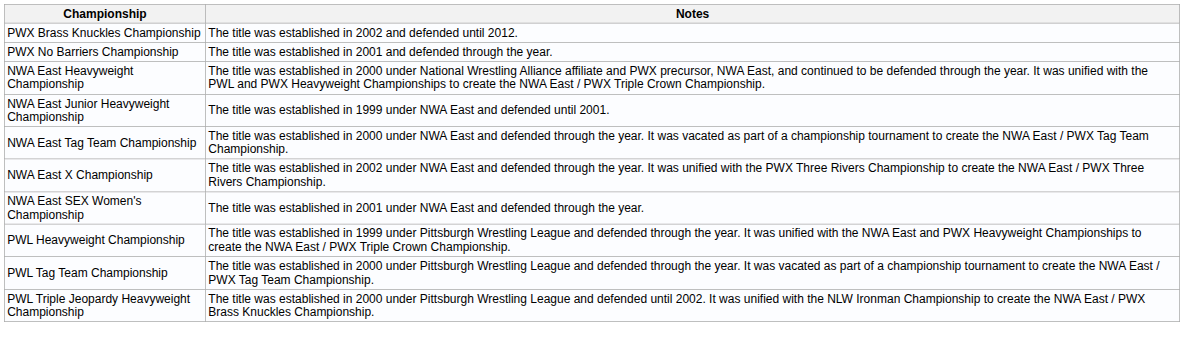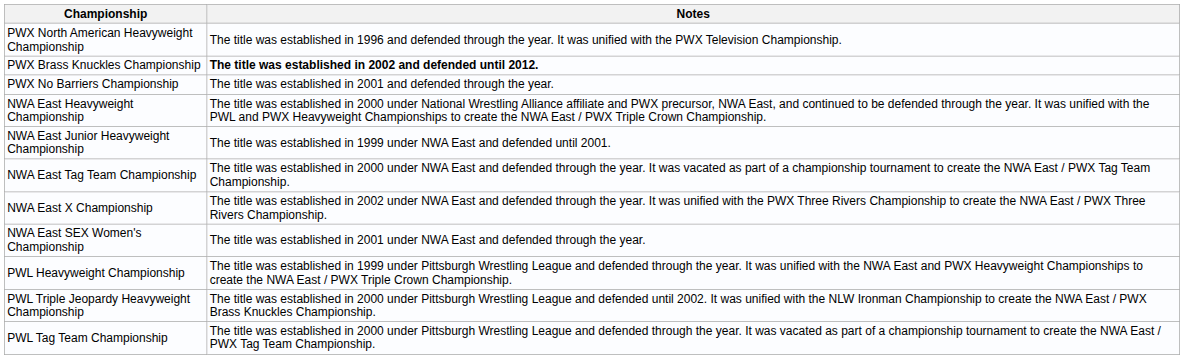 <table class="wikitable" style="background:#fcfdff;">
 <tr>
 <th>Championship</th>
 <th>Notes</th>
 </tr>
 <tr>
+<td>PWX North American Heavyweight Championship</td>
+<td>The title was established in 1996 and defended through the year. It was unified with the PWX Television Championship.</td>
+</tr>
+<tr>
 <td>PWX Brass Knuckles Championship</td>
-<td>The title was established in 2002 and defended until 2012.</td>
+<td><strong>The title was established in 2002 and defended until 2012.</strong></td>
 </tr>
 <tr>
 <td>PWX No Barriers Championship</td>
 <td>The title was established in 2001 and defended through the year.</td>
 </tr>
 <tr>
 <td>NWA East Heavyweight Championship</td>
 <td>The title was established in 2000 under National Wrestling Alliance affiliate and PWX precursor, NWA East, and continued to be defended through the year. It was unified with the PWL and PWX Heavyweight Championships to create the NWA East / PWX Triple Crown Championship.</td>
 </tr>
 <tr>
 <td>NWA East Junior Heavyweight Championship</td>
 <td>The title was established in 1999 under NWA East and defended until 2001.</td>
 </tr>
 <tr>
 <td>NWA East Tag Team Championship</td>
 <td>The title was established in 2000 under NWA East and defended through the year. It was vacated as part of a championship tournament to create the NWA East / PWX Tag Team Championship.</td>
 </tr>
 <tr>
 <td>NWA East X Championship</td>
 <td>The title was established in 2002 under NWA East and defended through the year. It was unified with the PWX Three Rivers Championship to create the NWA East / PWX Three Rivers Championship.</td>
 </tr>
 <tr>
 <td>NWA East SEX Women's Championship</td>
 <td>The title was established in 2001 under NWA East and defended through the year.</td>
 </tr>
 <tr>
 <td>PWL Heavyweight Championship</td>
 <td>The title was established in 1999 under Pittsburgh Wrestling League and defended through the year. It was unified with the NWA East and PWX Heavyweight Championships to create the NWA East / PWX Triple Crown Championship.</td>
 </tr>
 <tr>
+<td>PWL Triple Jeopardy Heavyweight Championship</td>
+<td>The title was established in 2000 under Pittsburgh Wrestling League and defended until 2002. It was unified with the NLW Ironman Championship to create the NWA East / PWX Brass Knuckles Championship.</td>
+</tr>
+<tr>
 <td>PWL Tag Team Championship</td>
 <td>The title was established in 2000 under Pittsburgh Wrestling League and defended through the year. It was vacated as part of a championship tournament to create the NWA East / PWX Tag Team Championship.</td>
 </tr>
-<tr>
-<td>PWL Triple Jeopardy Heavyweight Championship</td>
-<td>The title was established in 2000 under Pittsburgh Wrestling League and defended until 2002. It was unified with the NLW Ironman Championship to create the NWA East / PWX Brass Knuckles Championship.</td>
-</tr>
 </table>
